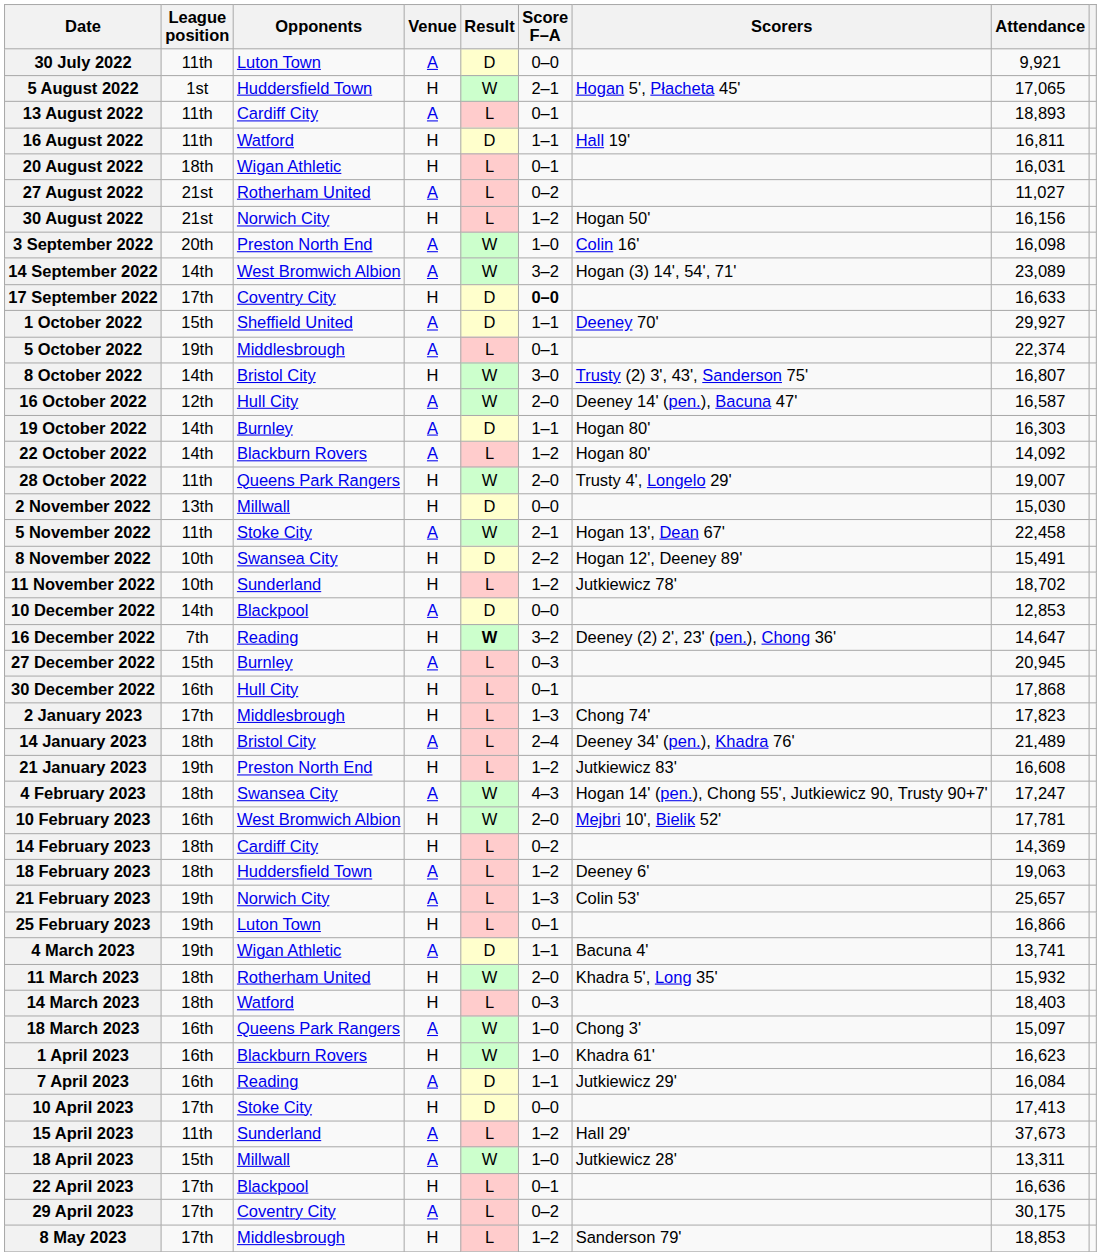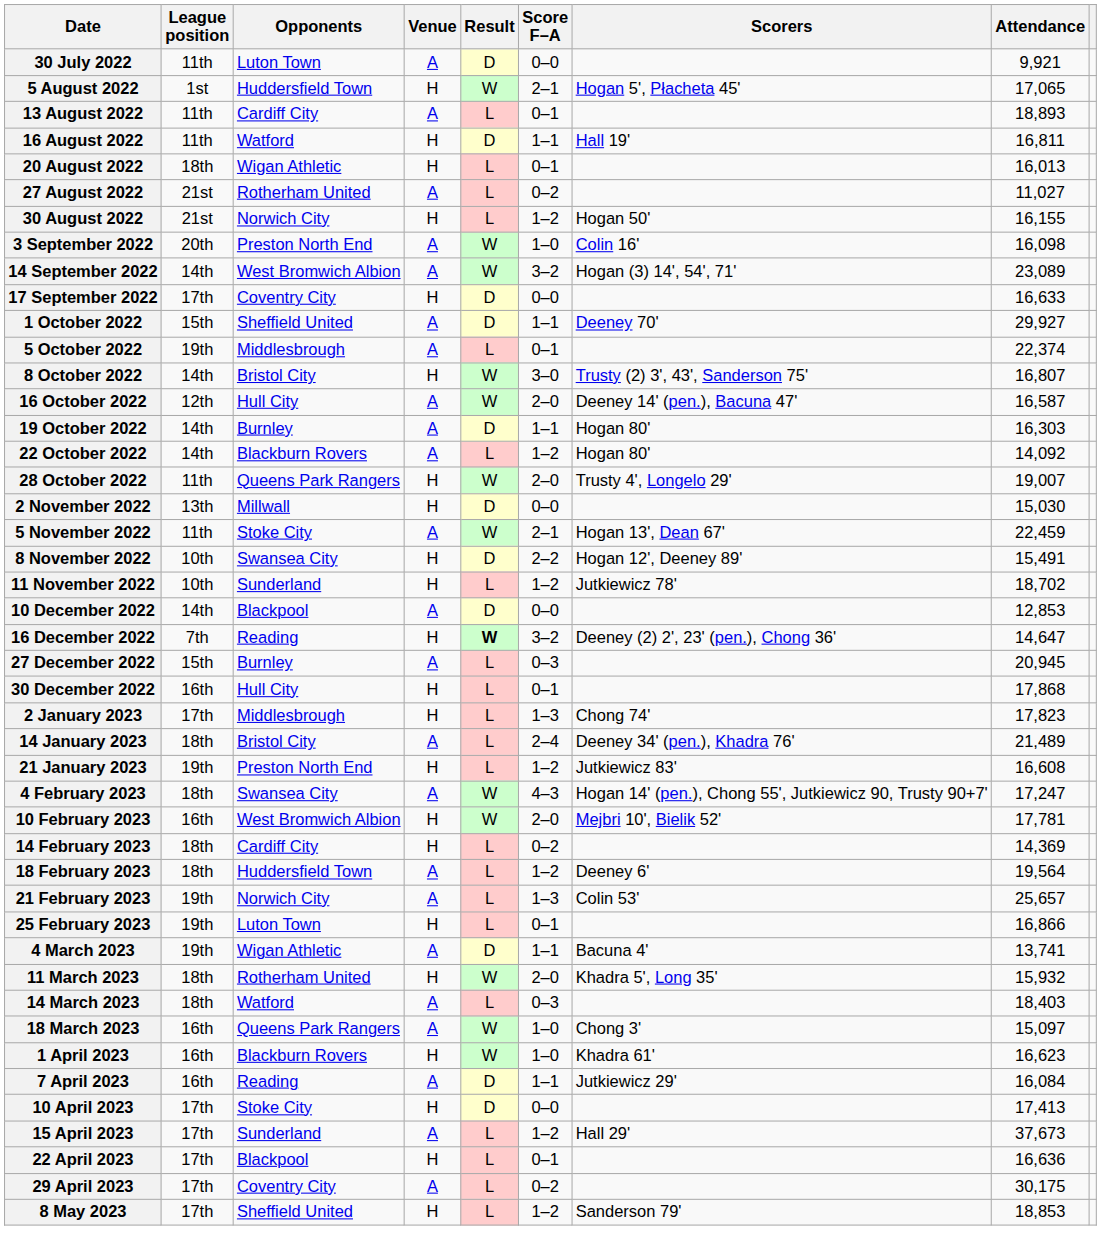 <table class="wikitable sortable plainrowheaders" style=text-align:center>
 <tr>
 <th scope=col>Date</th>
 <th scope=col>League<br>position</th>
 <th scope=col>Opponents</th>
 <th scope=col>Venue</th>
 <th scope=col>Result</th>
 <th scope=col>Score<br>F–A</th>
 <th scope=col class=unsortable>Scorers</th>
 <th scope=col>Attendance</th>
 <th scope=col class=unsortable></th>
 </tr>
 <tr>
 <th scope=row>30 July 2022</th>
 <td>11th</td>
 <td style=text-align:left><a href='#'>Luton Town</a></td>
 <td><a href='#'>A</a></td>
 <td style=background:#ffc>D</td>
 <td>0–0</td>
 <td></td>
 <td>9,921</td>
 <td></td>
 </tr>
 <tr>
 <th scope=row>5 August 2022</th>
 <td>1st</td>
 <td style=text-align:left><a href='#'>Huddersfield Town</a></td>
 <td>H</td>
 <td style=background:#cfc>W</td>
 <td>2–1</td>
 <td style=text-align:left><a href='#'>Hogan</a> 5', <a href='#'>Płacheta</a> 45'</td>
 <td>17,065</td>
 <td></td>
 </tr>
 <tr>
 <th scope=row>13 August 2022</th>
 <td>11th</td>
 <td style=text-align:left><a href='#'>Cardiff City</a></td>
 <td><a href='#'>A</a></td>
 <td style=background:#fcc>L</td>
 <td>0–1</td>
 <td></td>
 <td>18,893</td>
 <td></td>
 </tr>
 <tr>
 <th scope=row>16 August 2022</th>
 <td>11th</td>
 <td style=text-align:left><a href='#'>Watford</a></td>
 <td>H</td>
 <td style=background:#ffc>D</td>
 <td>1–1</td>
 <td style=text-align:left><a href='#'>Hall</a> 19'</td>
 <td>16,811</td>
 <td></td>
 </tr>
 <tr>
 <th scope=row>20 August 2022</th>
 <td>18th</td>
 <td style=text-align:left><a href='#'>Wigan Athletic</a></td>
 <td>H</td>
 <td style=background:#fcc>L</td>
 <td>0–1</td>
 <td></td>
-<td>16,031</td>
+<td>16,013</td>
 <td></td>
 </tr>
 <tr>
 <th scope=row>27 August 2022</th>
 <td>21st</td>
 <td style=text-align:left><a href='#'>Rotherham United</a></td>
 <td><a href='#'>A</a></td>
 <td style=background:#fcc>L</td>
 <td>0–2</td>
 <td></td>
 <td>11,027</td>
 <td></td>
 </tr>
 <tr>
 <th scope=row>30 August 2022</th>
 <td>21st</td>
 <td style=text-align:left><a href='#'>Norwich City</a></td>
 <td>H</td>
 <td style=background:#fcc>L</td>
 <td>1–2</td>
 <td style=text-align:left>Hogan 50'</td>
-<td>16,156</td>
+<td>16,155</td>
 <td></td>
 </tr>
 <tr>
 <th scope=row>3 September 2022</th>
 <td>20th</td>
 <td style=text-align:left><a href='#'>Preston North End</a></td>
 <td><a href='#'>A</a></td>
 <td style=background:#cfc>W</td>
 <td>1–0</td>
 <td style=text-align:left><a href='#'>Colin</a> 16'</td>
 <td>16,098</td>
 <td></td>
 </tr>
 <tr>
 <th scope=row>14 September 2022</th>
 <td>14th</td>
 <td style=text-align:left><a href='#'>West Bromwich Albion</a></td>
 <td><a href='#'>A</a></td>
 <td style=background:#cfc>W</td>
 <td>3–2</td>
 <td style=text-align:left>Hogan (3) 14', 54', 71'</td>
 <td>23,089</td>
 <td></td>
 </tr>
 <tr>
 <th scope=row>17 September 2022</th>
 <td>17th</td>
 <td style=text-align:left><a href='#'>Coventry City</a></td>
 <td>H</td>
 <td style=background:#ffc>D</td>
-<td><strong>0–0</strong></td>
+<td>0–0</td>
 <td></td>
 <td>16,633</td>
 <td></td>
 </tr>
 <tr>
 <th scope=row>1 October 2022</th>
 <td>15th</td>
 <td style=text-align:left><a href='#'>Sheffield United</a></td>
 <td><a href='#'>A</a></td>
 <td style=background:#ffc>D</td>
 <td>1–1</td>
 <td style=text-align:left><a href='#'>Deeney</a> 70'</td>
 <td>29,927</td>
 <td></td>
 </tr>
 <tr>
 <th scope=row>5 October 2022</th>
 <td>19th</td>
 <td style=text-align:left><a href='#'>Middlesbrough</a></td>
 <td><a href='#'>A</a></td>
 <td style=background:#fcc>L</td>
 <td>0–1</td>
 <td></td>
 <td>22,374</td>
 <td></td>
 </tr>
 <tr>
 <th scope=row>8 October 2022</th>
 <td>14th</td>
 <td style=text-align:left><a href='#'>Bristol City</a></td>
 <td>H</td>
 <td style=background:#cfc>W</td>
 <td>3–0</td>
 <td style=text-align:left><a href='#'>Trusty</a> (2) 3', 43', <a href='#'>Sanderson</a> 75'</td>
 <td>16,807</td>
 <td></td>
 </tr>
 <tr>
 <th scope=row>16 October 2022</th>
 <td>12th</td>
 <td style=text-align:left><a href='#'>Hull City</a></td>
 <td><a href='#'>A</a></td>
 <td style=background:#cfc>W</td>
 <td>2–0</td>
 <td style=text-align:left>Deeney 14' (<a href='#'>pen.</a>), <a href='#'>Bacuna</a> 47'</td>
 <td>16,587</td>
 <td></td>
 </tr>
 <tr>
 <th scope=row>19 October 2022</th>
 <td>14th</td>
 <td style=text-align:left><a href='#'>Burnley</a></td>
 <td><a href='#'>A</a></td>
 <td style=background:#ffc>D</td>
 <td>1–1</td>
 <td style=text-align:left>Hogan 80'</td>
 <td>16,303</td>
 <td></td>
 </tr>
 <tr>
 <th scope=row>22 October 2022</th>
 <td>14th</td>
 <td style=text-align:left><a href='#'>Blackburn Rovers</a></td>
 <td><a href='#'>A</a></td>
 <td style=background:#fcc>L</td>
 <td>1–2</td>
 <td style=text-align:left>Hogan 80'</td>
 <td>14,092</td>
 <td></td>
 </tr>
 <tr>
 <th scope=row>28 October 2022</th>
 <td>11th</td>
 <td style=text-align:left><a href='#'>Queens Park Rangers</a></td>
 <td>H</td>
 <td style=background:#cfc>W</td>
 <td>2–0</td>
 <td style=text-align:left>Trusty 4', <a href='#'>Longelo</a> 29'</td>
 <td>19,007</td>
 <td></td>
 </tr>
 <tr>
 <th scope=row>2 November 2022</th>
 <td>13th</td>
 <td style=text-align:left><a href='#'>Millwall</a></td>
 <td>H</td>
 <td style=background:#ffc>D</td>
 <td>0–0</td>
 <td></td>
 <td>15,030</td>
 <td></td>
 </tr>
 <tr>
 <th scope=row>5 November 2022</th>
 <td>11th</td>
 <td style=text-align:left><a href='#'>Stoke City</a></td>
 <td><a href='#'>A</a></td>
 <td style=background:#cfc>W</td>
 <td>2–1</td>
 <td style=text-align:left>Hogan 13', <a href='#'>Dean</a> 67'</td>
-<td>22,458</td>
+<td>22,459</td>
 <td></td>
 </tr>
 <tr>
 <th scope=row>8 November 2022</th>
 <td>10th</td>
 <td style=text-align:left><a href='#'>Swansea City</a></td>
 <td>H</td>
 <td style=background:#ffc>D</td>
 <td>2–2</td>
 <td style=text-align:left>Hogan 12', Deeney 89'</td>
 <td>15,491</td>
 <td></td>
 </tr>
 <tr>
 <th scope=row>11 November 2022</th>
 <td>10th</td>
 <td style=text-align:left><a href='#'>Sunderland</a></td>
 <td>H</td>
 <td style=background:#fcc>L</td>
 <td>1–2</td>
 <td style=text-align:left>Jutkiewicz 78'</td>
 <td>18,702</td>
 <td></td>
 </tr>
 <tr>
 <th scope=row>10 December 2022</th>
 <td>14th</td>
 <td style=text-align:left><a href='#'>Blackpool</a></td>
 <td><a href='#'>A</a></td>
 <td style=background:#ffc>D</td>
 <td>0–0</td>
 <td></td>
 <td>12,853</td>
 <td></td>
 </tr>
 <tr>
 <th scope=row>16 December 2022</th>
 <td>7th</td>
 <td style=text-align:left><a href='#'>Reading</a></td>
 <td>H</td>
 <td style=background:#cfc><strong>W</strong></td>
 <td>3–2</td>
 <td style=text-align:left>Deeney (2) 2', 23' (<a href='#'>pen.</a>), <a href='#'>Chong</a> 36'</td>
 <td>14,647</td>
 <td></td>
 </tr>
 <tr>
 <th scope=row>27 December 2022</th>
 <td>15th</td>
 <td style=text-align:left><a href='#'>Burnley</a></td>
 <td><a href='#'>A</a></td>
 <td style=background:#fcc>L</td>
 <td>0–3</td>
 <td></td>
 <td>20,945</td>
 <td></td>
 </tr>
 <tr>
 <th scope=row>30 December 2022</th>
 <td>16th</td>
 <td style=text-align:left><a href='#'>Hull City</a></td>
 <td>H</td>
 <td style=background:#fcc>L</td>
 <td>0–1</td>
 <td></td>
 <td>17,868</td>
 <td></td>
 </tr>
 <tr>
 <th scope=row>2 January 2023</th>
 <td>17th</td>
 <td style=text-align:left><a href='#'>Middlesbrough</a></td>
 <td>H</td>
 <td style=background:#fcc>L</td>
 <td>1–3</td>
 <td style=text-align:left>Chong 74'</td>
 <td>17,823</td>
 <td></td>
 </tr>
 <tr>
 <th scope=row>14 January 2023</th>
 <td>18th</td>
 <td style=text-align:left><a href='#'>Bristol City</a></td>
 <td><a href='#'>A</a></td>
 <td style=background:#fcc>L</td>
 <td>2–4</td>
 <td style=text-align:left>Deeney 34' (<a href='#'>pen.</a>), <a href='#'>Khadra</a> 76'</td>
 <td>21,489</td>
 <td></td>
 </tr>
 <tr>
 <th scope=row>21 January 2023</th>
 <td>19th</td>
 <td style=text-align:left><a href='#'>Preston North End</a></td>
 <td>H</td>
 <td style=background:#fcc>L</td>
 <td>1–2</td>
 <td style=text-align:left>Jutkiewicz 83'</td>
 <td>16,608</td>
 <td></td>
 </tr>
 <tr>
 <th scope=row>4 February 2023</th>
 <td>18th</td>
 <td style=text-align:left><a href='#'>Swansea City</a></td>
 <td><a href='#'>A</a></td>
 <td style=background:#cfc>W</td>
 <td>4–3</td>
 <td style=text-align:left>Hogan 14' (<a href='#'>pen.</a>), Chong 55', Jutkiewicz 90, Trusty 90+7'</td>
 <td>17,247</td>
 <td></td>
 </tr>
 <tr>
 <th scope=row>10 February 2023</th>
 <td>16th</td>
 <td style=text-align:left><a href='#'>West Bromwich Albion</a></td>
 <td>H</td>
 <td style=background:#cfc>W</td>
 <td>2–0</td>
 <td style=text-align:left><a href='#'>Mejbri</a> 10', <a href='#'>Bielik</a> 52'</td>
 <td>17,781</td>
 <td></td>
 </tr>
 <tr>
 <th scope=row>14 February 2023</th>
 <td>18th</td>
 <td style=text-align:left><a href='#'>Cardiff City</a></td>
 <td>H</td>
 <td style=background:#fcc>L</td>
 <td>0–2</td>
 <td></td>
 <td>14,369</td>
 <td></td>
 </tr>
 <tr>
 <th scope=row>18 February 2023</th>
 <td>18th</td>
 <td style=text-align:left><a href='#'>Huddersfield Town</a></td>
 <td><a href='#'>A</a></td>
 <td style=background:#fcc>L</td>
 <td>1–2</td>
 <td style=text-align:left>Deeney 6'</td>
-<td>19,063</td>
+<td>19,564</td>
 <td></td>
 </tr>
 <tr>
 <th scope=row>21 February 2023</th>
 <td>19th</td>
 <td style=text-align:left><a href='#'>Norwich City</a></td>
 <td><a href='#'>A</a></td>
 <td style=background:#fcc>L</td>
 <td>1–3</td>
 <td style=text-align:left>Colin 53'</td>
 <td>25,657</td>
 <td></td>
 </tr>
 <tr>
 <th scope=row>25 February 2023</th>
 <td>19th</td>
 <td style=text-align:left><a href='#'>Luton Town</a></td>
 <td>H</td>
 <td style=background:#fcc>L</td>
 <td>0–1</td>
 <td></td>
 <td>16,866</td>
 <td></td>
 </tr>
 <tr>
 <th scope=row>4 March 2023</th>
 <td>19th</td>
 <td style=text-align:left><a href='#'>Wigan Athletic</a></td>
 <td><a href='#'>A</a></td>
 <td style=background:#ffc>D</td>
 <td>1–1</td>
 <td style=text-align:left>Bacuna 4'</td>
 <td>13,741</td>
 <td></td>
 </tr>
 <tr>
 <th scope=row>11 March 2023</th>
 <td>18th</td>
 <td style=text-align:left><a href='#'>Rotherham United</a></td>
 <td>H</td>
 <td style=background:#cfc>W</td>
 <td>2–0</td>
 <td style=text-align:left>Khadra 5', <a href='#'>Long</a> 35'</td>
 <td>15,932</td>
 <td></td>
 </tr>
 <tr>
 <th scope=row>14 March 2023</th>
 <td>18th</td>
 <td style=text-align:left><a href='#'>Watford</a></td>
-<td>H</td>
+<td><a href='#'>A</a></td>
 <td style=background:#fcc>L</td>
 <td>0–3</td>
 <td></td>
 <td>18,403</td>
 <td></td>
 </tr>
 <tr>
 <th scope=row>18 March 2023</th>
 <td>16th</td>
 <td style=text-align:left><a href='#'>Queens Park Rangers</a></td>
 <td><a href='#'>A</a></td>
 <td style=background:#cfc>W</td>
 <td>1–0</td>
 <td style=text-align:left>Chong 3'</td>
 <td>15,097</td>
 <td></td>
 </tr>
 <tr>
 <th scope=row>1 April 2023</th>
 <td>16th</td>
 <td style=text-align:left><a href='#'>Blackburn Rovers</a></td>
 <td>H</td>
 <td style=background:#cfc>W</td>
 <td>1–0</td>
 <td style=text-align:left>Khadra 61'</td>
 <td>16,623</td>
 <td></td>
 </tr>
 <tr>
 <th scope=row>7 April 2023</th>
 <td>16th</td>
 <td style=text-align:left><a href='#'>Reading</a></td>
 <td><a href='#'>A</a></td>
 <td style=background:#ffc>D</td>
 <td>1–1</td>
 <td style=text-align:left>Jutkiewicz 29'</td>
 <td>16,084</td>
 <td></td>
 </tr>
 <tr>
 <th scope=row>10 April 2023</th>
 <td>17th</td>
 <td style=text-align:left><a href='#'>Stoke City</a></td>
 <td>H</td>
 <td style=background:#ffc>D</td>
 <td>0–0</td>
 <td></td>
 <td>17,413</td>
 <td></td>
 </tr>
 <tr>
 <th scope=row>15 April 2023</th>
-<td>11th</td>
+<td>17th</td>
 <td style=text-align:left><a href='#'>Sunderland</a></td>
 <td><a href='#'>A</a></td>
 <td style=background:#fcc>L</td>
 <td>1–2</td>
 <td style=text-align:left>Hall 29'</td>
 <td>37,673</td>
-<td></td>
-</tr>
-<tr>
-<th scope=row>18 April 2023</th>
-<td>15th</td>
-<td style=text-align:left><a href='#'>Millwall</a></td>
-<td><a href='#'>A</a></td>
-<td style=background:#cfc>W</td>
-<td>1–0</td>
-<td style=text-align:left>Jutkiewicz 28'</td>
-<td>13,311</td>
 <td></td>
 </tr>
 <tr>
 <th scope=row>22 April 2023</th>
 <td>17th</td>
 <td style=text-align:left><a href='#'>Blackpool</a></td>
 <td>H</td>
 <td style=background:#fcc>L</td>
 <td>0–1</td>
 <td></td>
 <td>16,636</td>
 <td></td>
 </tr>
 <tr>
 <th scope=row>29 April 2023</th>
 <td>17th</td>
 <td style=text-align:left><a href='#'>Coventry City</a></td>
 <td><a href='#'>A</a></td>
 <td style=background:#fcc>L</td>
 <td>0–2</td>
 <td></td>
 <td>30,175</td>
 <td></td>
 </tr>
 <tr>
 <th scope=row>8 May 2023</th>
 <td>17th</td>
-<td style=text-align:left><a href='#'>Middlesbrough</a></td>
+<td style=text-align:left><a href='#'>Sheffield United</a></td>
 <td>H</td>
 <td style=background:#fcc>L</td>
 <td>1–2</td>
 <td style=text-align:left>Sanderson 79'</td>
 <td>18,853</td>
 <td></td>
 </tr>
 </table>
